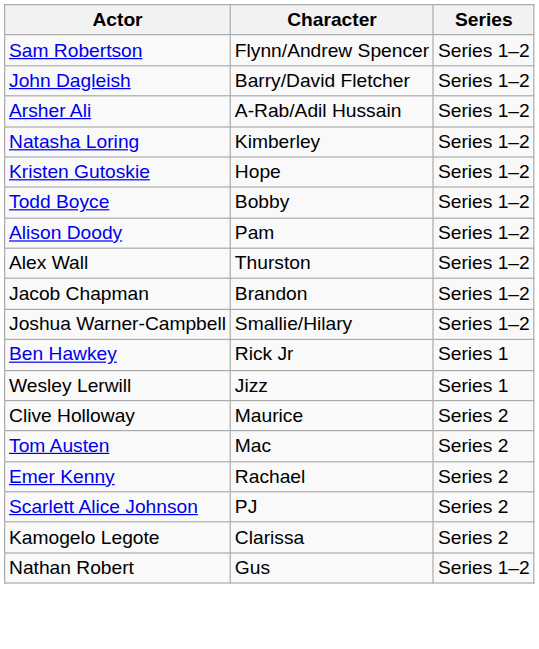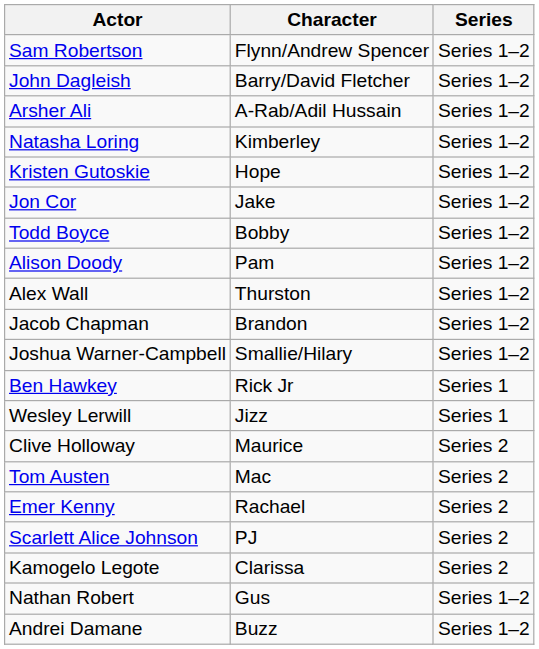 <table class="wikitable">
 <tr>
 <th>Actor</th>
 <th>Character</th>
 <th>Series</th>
 </tr>
 <tr>
 <td><a href='#'>Sam Robertson</a></td>
 <td>Flynn/Andrew Spencer</td>
 <td>Series 1–2</td>
 </tr>
 <tr>
 <td><a href='#'>John Dagleish</a></td>
 <td>Barry/David Fletcher</td>
 <td>Series 1–2</td>
 </tr>
 <tr>
 <td><a href='#'>Arsher Ali</a></td>
 <td>A-Rab/Adil Hussain</td>
 <td>Series 1–2</td>
 </tr>
 <tr>
 <td><a href='#'>Natasha Loring</a></td>
 <td>Kimberley</td>
 <td>Series 1–2</td>
 </tr>
 <tr>
 <td><a href='#'>Kristen Gutoskie</a></td>
 <td>Hope</td>
+<td>Series 1–2</td>
+</tr>
+<tr>
+<td><a href='#'>Jon Cor</a></td>
+<td>Jake</td>
 <td>Series 1–2</td>
 </tr>
 <tr>
 <td><a href='#'>Todd Boyce</a></td>
 <td>Bobby</td>
 <td>Series 1–2</td>
 </tr>
 <tr>
 <td><a href='#'>Alison Doody</a></td>
 <td>Pam</td>
 <td>Series 1–2</td>
 </tr>
 <tr>
 <td>Alex Wall</td>
 <td>Thurston</td>
 <td>Series 1–2</td>
 </tr>
 <tr>
 <td>Jacob Chapman</td>
 <td>Brandon</td>
 <td>Series 1–2</td>
 </tr>
 <tr>
 <td>Joshua Warner-Campbell</td>
 <td>Smallie/Hilary</td>
 <td>Series 1–2</td>
 </tr>
 <tr>
 <td><a href='#'>Ben Hawkey</a></td>
 <td>Rick Jr</td>
 <td>Series 1</td>
 </tr>
 <tr>
 <td>Wesley Lerwill</td>
 <td>Jizz</td>
 <td>Series 1</td>
 </tr>
 <tr>
 <td>Clive Holloway</td>
 <td>Maurice</td>
 <td>Series 2</td>
 </tr>
 <tr>
 <td><a href='#'>Tom Austen</a></td>
 <td>Mac</td>
 <td>Series 2</td>
 </tr>
 <tr>
 <td><a href='#'>Emer Kenny</a></td>
 <td>Rachael</td>
 <td>Series 2</td>
 </tr>
 <tr>
 <td><a href='#'>Scarlett Alice Johnson</a></td>
 <td>PJ</td>
 <td>Series 2</td>
 </tr>
 <tr>
 <td>Kamogelo Legote</td>
 <td>Clarissa</td>
 <td>Series 2</td>
 </tr>
 <tr>
 <td>Nathan Robert</td>
 <td>Gus</td>
 <td>Series 1–2</td>
 </tr>
+<tr>
+<td>Andrei Damane</td>
+<td>Buzz</td>
+<td>Series 1–2</td>
+</tr>
 </table>
